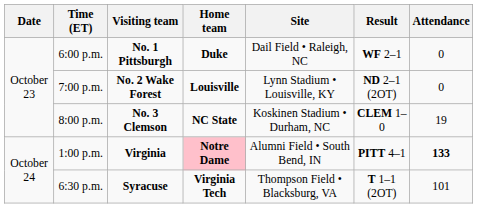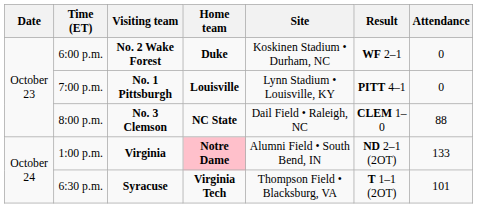 <table class="wikitable" style="font-size:95%; text-align: center;">
 <tr>
 <th>Date</th>
 <th>Time (ET)</th>
 <th>Visiting team</th>
 <th>Home team</th>
 <th>Site</th>
 <th>Result</th>
 <th>Attendance</th>
 </tr>
 <tr>
 <td rowspan="3">October 23</td>
 <td>6:00 p.m.</td>
-<td><strong>No. 1 Pittsburgh</strong></td>
+<td><strong>No. 2 Wake Forest</strong></td>
 <td><strong>Duke</strong></td>
-<td>Dail Field • Raleigh, NC</td>
+<td>Koskinen Stadium • Durham, NC</td>
 <td><strong>WF</strong> 2–1</td>
 <td>0</td>
 </tr>
 <tr>
 <td>7:00 p.m.</td>
-<td><strong>No. 2 Wake Forest</strong></td>
+<td><strong>No. 1 Pittsburgh</strong></td>
 <td><strong>Louisville</strong></td>
 <td>Lynn Stadium • Louisville, KY</td>
-<td><strong>ND</strong> 2–1 (2OT)</td>
+<td><strong>PITT</strong> 4–1</td>
 <td>0</td>
 </tr>
 <tr>
 <td>8:00 p.m.</td>
 <td><strong>No. 3 Clemson</strong></td>
 <td><strong>NC State</strong></td>
-<td>Koskinen Stadium • Durham, NC</td>
+<td>Dail Field • Raleigh, NC</td>
 <td><strong>CLEM</strong> 1–0</td>
-<td>19</td>
+<td>88</td>
 </tr>
 <tr>
 <td rowspan="2">October 24</td>
 <td>1:00 p.m.</td>
 <td><strong>Virginia</strong></td>
 <td style="background: pink;"><strong>Notre Dame</strong></td>
 <td>Alumni Field • South Bend, IN</td>
-<td><strong>PITT</strong> 4–1</td>
-<td><strong>133</strong></td>
+<td><strong>ND</strong> 2–1 (2OT)</td>
+<td>133</td>
 </tr>
 <tr>
 <td>6:30 p.m.</td>
 <td><strong>Syracuse</strong></td>
 <td><strong>Virginia Tech</strong></td>
 <td>Thompson Field • Blacksburg, VA</td>
 <td><strong>T</strong> 1–1 (2OT)</td>
 <td>101</td>
 </tr>
 </table>
